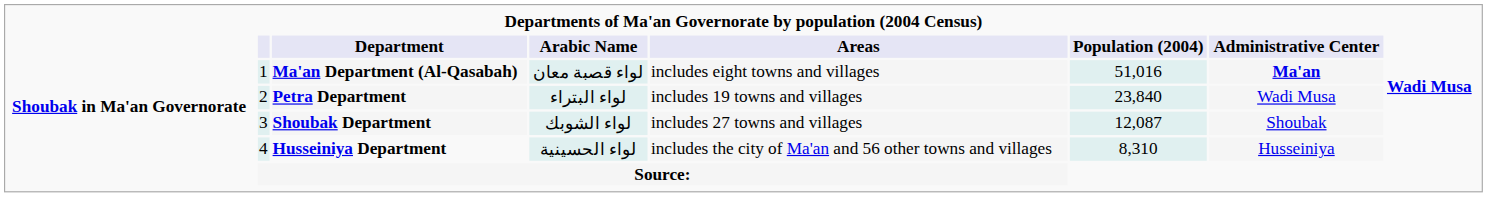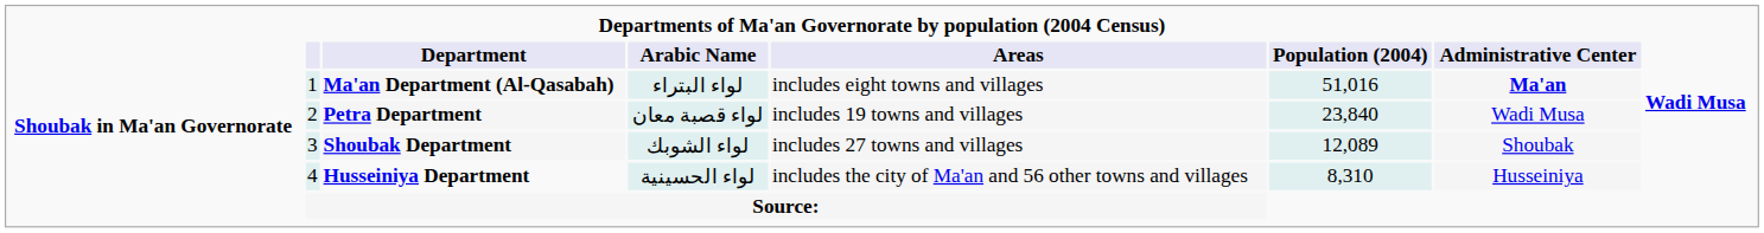 <table class="infobox" style="text-align:left; width:100%; font-size:92%">
 <tr>
 <th align=center colspan=11>Departments of Ma'an Governorate by population (2004 Census)</th>
 </tr>
 <tr>
 <th rowspan=27 width:200><br><br><br><strong><a href='#'>Shoubak</a> in Ma'an Governorate</strong> <br></th>
 <th align=center style="background:#e5e5f5;"></th>
 <th align=center style="background:#e5e5f5;">Department</th>
 <th align=center style="background:#e5e5f5;">Arabic Name</th>
 <th align=center style="background:#e5e5f5;">Areas</th>
 <th align=center style="background:#e5e5f5;">Population (2004) </th>
 <th align=center style="background:#e5e5f5;">Administrative Center</th>
 <th rowspan=23 width:150><br><br> <a href='#'>Wadi Musa</a> <br></th>
 </tr>
 <tr>
 <td align=center style="background:#e0f0f0;">1</td>
 <td align=left style="background:#f5f5f5;"><strong><a href='#'>Ma'an</a> Department (Al-Qasabah)</strong></td>
-<td align=center style="background:#e0f0f0;">لواء قصبة معان</td>
+<td align=center style="background:#e0f0f0;">لواء البتراء</td>
 <td align=left style="background:#f5f5f5;">includes eight towns and villages</td>
 <td align=center style="background:#e0f0f0;">51,016</td>
 <td align=center style="background:#f5f5f5;"><strong><a href='#'>Ma'an</a></strong></td>
 </tr>
 <tr>
 <td align=center style="background:#e0f0f0;">2</td>
 <td align=left style="background:#f5f5f5;"><strong><a href='#'>Petra</a> Department</strong></td>
-<td align=center style="background:#e0f0f0;">لواء البتراء</td>
+<td align=center style="background:#e0f0f0;">لواء قصبة معان</td>
 <td align=left style="background:#f5f5f5;">includes 19 towns and villages</td>
 <td align=center style="background:#e0f0f0;">23,840</td>
 <td align=center style="background:#f5f5f5;"><a href='#'>Wadi Musa</a></td>
 </tr>
 <tr>
 <td align=center style="background:#e0f0f0;">3</td>
 <td align=left style="background:#f5f5f5;"><strong><a href='#'>Shoubak</a> Department</strong></td>
 <td align=center style="background:#e0f0f0;">لواء الشوبك</td>
 <td align=left style="background:#f5f5f5;">includes 27 towns and villages</td>
-<td align=center style="background:#e0f0f0;">12,087</td>
+<td align=center style="background:#e0f0f0;">12,089</td>
 <td align=center style="background:#f5f5f5;"><a href='#'>Shoubak</a></td>
 </tr>
 <tr>
 <td align=center style="background:#e0f0f0;">4</td>
 <td align=left><strong><a href='#'>Husseiniya</a> Department</strong></td>
 <td align=center style="background:#e0f0f0;">لواء الحسينية</td>
 <td align=left style="background:#f5f5f5;">includes the city of <a href='#'>Ma'an</a> and 56 other towns and villages</td>
 <td align=center style="background:#e0f0f0;">8,310</td>
 <td align=center style="background:#f5f5f5;"><a href='#'>Husseiniya</a></td>
 </tr>
 <tr>
 <td colspan="4" align=center style="background:#f5f5f5;"><strong>Source:</strong> </td>
 </tr>
 </table>
